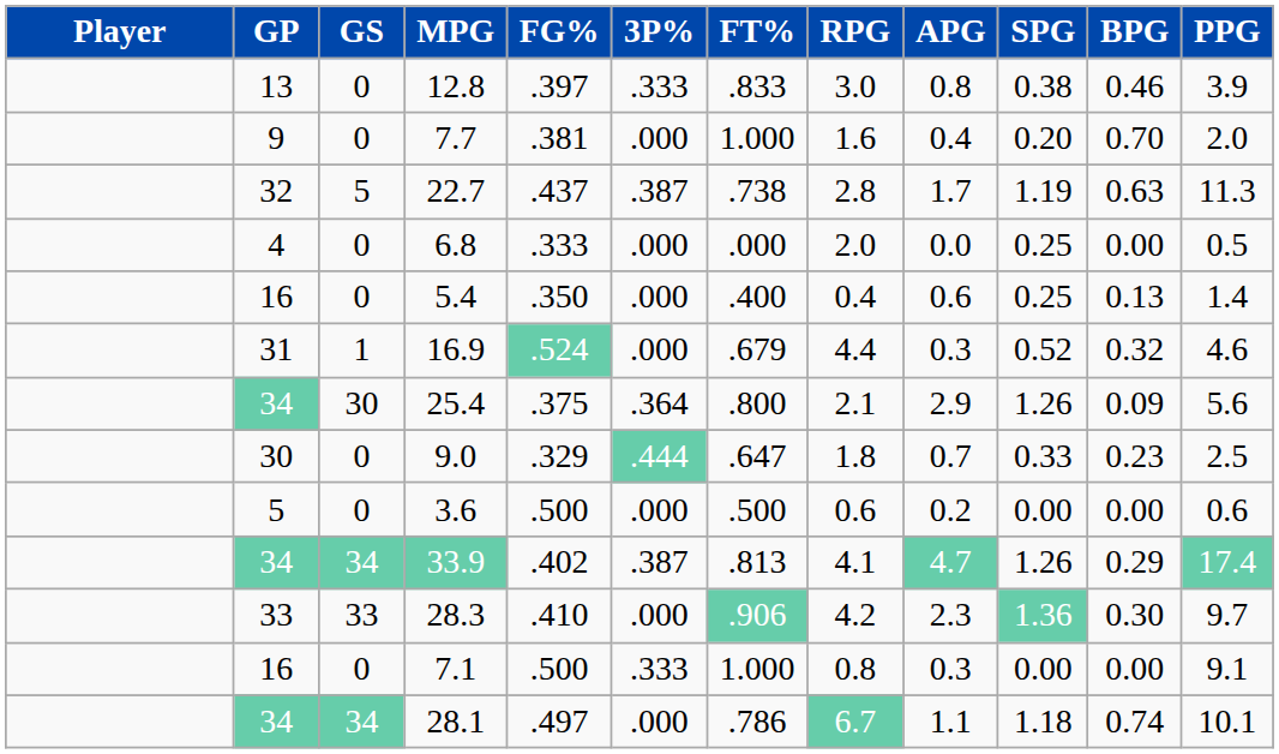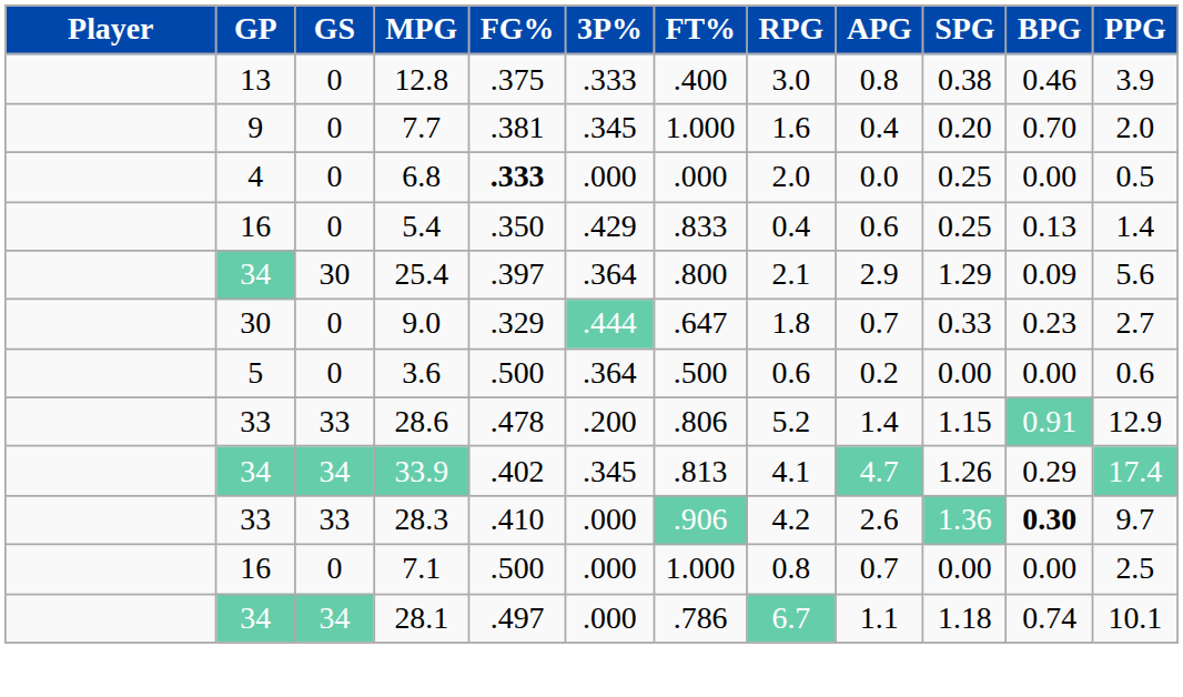 <table class="wikitable sortable" style="text-align:center;">
 <tr>
 <th style="background:#0047AB;color:white;" width="16%">Player</th>
 <th style="background:#0047AB;color:white;" width="6%">GP</th>
 <th style="background:#0047AB;color:white;" width="6%">GS</th>
 <th style="background:#0047AB;color:white;" width="6%">MPG</th>
 <th style="background:#0047AB;color:white;" width="6%">FG%</th>
 <th style="background:#0047AB;color:white;" width="6%">3P%</th>
 <th style="background:#0047AB;color:white;" width="6%">FT%</th>
 <th style="background:#0047AB;color:white;" width="6%">RPG</th>
 <th style="background:#0047AB;color:white;" width="6%">APG</th>
 <th style="background:#0047AB;color:white;" width="6%">SPG</th>
 <th style="background:#0047AB;color:white;" width="6%">BPG</th>
 <th style="background:#0047AB;color:white;" width="6%">PPG</th>
 </tr>
 <tr>
 <td></td>
 <td>13</td>
 <td>0</td>
 <td>12.8</td>
-<td>.397</td>
+<td>.375</td>
 <td>.333</td>
-<td>.833</td>
+<td>.400</td>
 <td>3.0</td>
 <td>0.8</td>
 <td>0.38</td>
 <td>0.46</td>
 <td>3.9</td>
 </tr>
 <tr>
 <td></td>
 <td>9</td>
 <td>0</td>
 <td>7.7</td>
 <td>.381</td>
-<td>.000</td>
+<td>.345</td>
 <td>1.000</td>
 <td>1.6</td>
 <td>0.4</td>
 <td>0.20</td>
 <td>0.70</td>
 <td>2.0</td>
 </tr>
 <tr>
 <td></td>
-<td>32</td>
-<td>5</td>
-<td>22.7</td>
-<td>.437</td>
-<td>.387</td>
-<td>.738</td>
-<td>2.8</td>
-<td>1.7</td>
-<td>1.19</td>
-<td>0.63</td>
-<td>11.3</td>
-</tr>
-<tr>
-<td></td>
 <td>4</td>
 <td>0</td>
 <td>6.8</td>
-<td>.333</td>
+<td><strong>.333</strong></td>
 <td>.000</td>
 <td>.000</td>
 <td>2.0</td>
 <td>0.0</td>
 <td>0.25</td>
 <td>0.00</td>
 <td>0.5</td>
 </tr>
 <tr>
 <td></td>
 <td>16</td>
 <td>0</td>
 <td>5.4</td>
 <td>.350</td>
-<td>.000</td>
-<td>.400</td>
+<td>.429</td>
+<td>.833</td>
 <td>0.4</td>
 <td>0.6</td>
 <td>0.25</td>
 <td>0.13</td>
 <td>1.4</td>
 </tr>
 <tr>
 <td></td>
-<td>31</td>
-<td>1</td>
-<td>16.9</td>
-<td style="background:#66CDAA;color:white;">.524</td>
-<td>.000</td>
-<td>.679</td>
-<td>4.4</td>
-<td>0.3</td>
-<td>0.52</td>
-<td>0.32</td>
-<td>4.6</td>
-</tr>
-<tr>
-<td></td>
 <td style="background:#66CDAA;color:white;">34</td>
 <td>30</td>
 <td>25.4</td>
-<td>.375</td>
+<td>.397</td>
 <td>.364</td>
 <td>.800</td>
 <td>2.1</td>
 <td>2.9</td>
-<td>1.26</td>
+<td>1.29</td>
 <td>0.09</td>
 <td>5.6</td>
 </tr>
 <tr>
 <td></td>
 <td>30</td>
 <td>0</td>
 <td>9.0</td>
 <td>.329</td>
 <td style="background:#66CDAA;color:white;">.444</td>
 <td>.647</td>
 <td>1.8</td>
 <td>0.7</td>
 <td>0.33</td>
 <td>0.23</td>
-<td>2.5</td>
+<td>2.7</td>
 </tr>
 <tr>
 <td></td>
 <td>5</td>
 <td>0</td>
 <td>3.6</td>
 <td>.500</td>
-<td>.000</td>
+<td>.364</td>
 <td>.500</td>
 <td>0.6</td>
 <td>0.2</td>
 <td>0.00</td>
 <td>0.00</td>
 <td>0.6</td>
 </tr>
 <tr>
 <td></td>
+<td>33</td>
+<td>33</td>
+<td>28.6</td>
+<td>.478</td>
+<td>.200</td>
+<td>.806</td>
+<td>5.2</td>
+<td>1.4</td>
+<td>1.15</td>
+<td style="background:#66CDAA;color:white;">0.91</td>
+<td>12.9</td>
+</tr>
+<tr>
+<td></td>
 <td style="background:#66CDAA;color:white;">34</td>
 <td style="background:#66CDAA;color:white;">34</td>
 <td style="background:#66CDAA;color:white;">33.9</td>
 <td>.402</td>
-<td>.387</td>
+<td>.345</td>
 <td>.813</td>
 <td>4.1</td>
 <td style="background:#66CDAA;color:white;">4.7</td>
 <td>1.26</td>
 <td>0.29</td>
 <td style="background:#66CDAA;color:white;">17.4</td>
 </tr>
 <tr>
 <td></td>
 <td>33</td>
 <td>33</td>
 <td>28.3</td>
 <td>.410</td>
 <td>.000</td>
 <td style="background:#66CDAA;color:white;">.906</td>
 <td>4.2</td>
-<td>2.3</td>
+<td>2.6</td>
 <td style="background:#66CDAA;color:white;">1.36</td>
-<td>0.30</td>
+<td><strong>0.30</strong></td>
 <td>9.7</td>
 </tr>
 <tr>
 <td></td>
 <td>16</td>
 <td>0</td>
 <td>7.1</td>
 <td>.500</td>
-<td>.333</td>
+<td>.000</td>
 <td>1.000</td>
 <td>0.8</td>
-<td>0.3</td>
+<td>0.7</td>
 <td>0.00</td>
 <td>0.00</td>
-<td>9.1</td>
+<td>2.5</td>
 </tr>
 <tr>
 <td></td>
 <td style="background:#66CDAA;color:white;">34</td>
 <td style="background:#66CDAA;color:white;">34</td>
 <td>28.1</td>
 <td>.497</td>
 <td>.000</td>
 <td>.786</td>
 <td style="background:#66CDAA;color:white;">6.7</td>
 <td>1.1</td>
 <td>1.18</td>
 <td>0.74</td>
 <td>10.1</td>
 </tr>
 </table>
